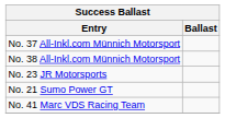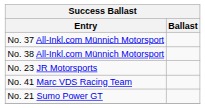 <table class="wikitable" style="font-size: 85%; float:right; margin-left:1em; margin-right:0">
 <tr>
 <th colspan=2>Success Ballast</th>
 </tr>
 <tr>
 <th>Entry</th>
 <th>Ballast</th>
 </tr>
 <tr>
 <td>No. 37 <a href='#'>All-Inkl.com Münnich Motorsport</a></td>
 <td></td>
 </tr>
 <tr>
 <td>No. 38 <a href='#'>All-Inkl.com Münnich Motorsport</a></td>
 <td></td>
 </tr>
 <tr>
 <td>No. 23 <a href='#'>JR Motorsports</a></td>
 <td></td>
 </tr>
 <tr>
-<td>No. 21 <a href='#'>Sumo Power GT</a></td>
+<td>No. 41 <a href='#'>Marc VDS Racing Team</a></td>
 <td></td>
 </tr>
 <tr>
-<td>No. 41 <a href='#'>Marc VDS Racing Team</a></td>
+<td>No. 21 <a href='#'>Sumo Power GT</a></td>
 <td></td>
 </tr>
 <tr>
 </tr>
 </table>
